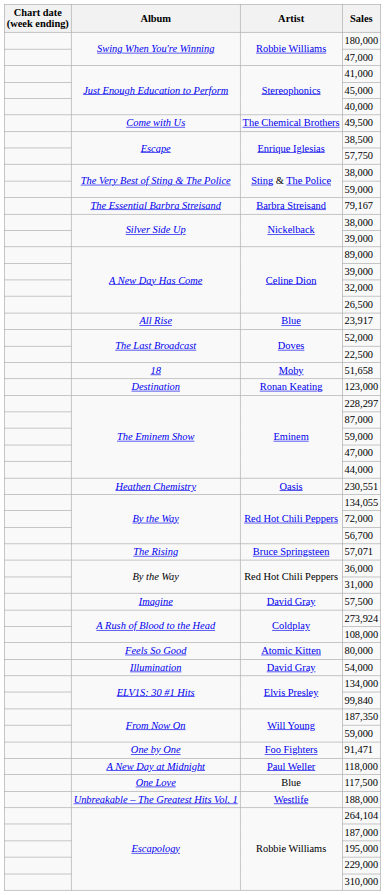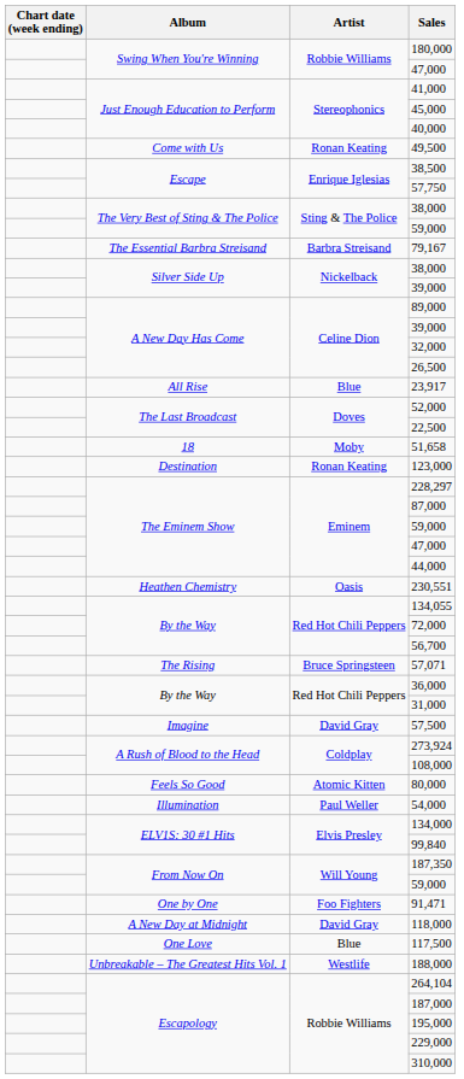 <table class="wikitable">
 <tr>
 <th style="text-align:center;">Chart date <br>(week ending)</th>
 <th style="text-align:center;">Album</th>
 <th style="text-align:center;">Artist</th>
 <th style="text-align:center;">Sales</th>
 </tr>
 <tr>
 <td style="text-align:left;"></td>
 <td style="text-align:center;" rowspan="2"><em><a href='#'>Swing When You're Winning</a></em></td>
 <td style="text-align:center;" rowspan="2"><a href='#'>Robbie Williams</a></td>
 <td style="text-align:left;">180,000</td>
 </tr>
 <tr>
 <td style="text-align:left;"></td>
 <td style="text-align:left;">47,000</td>
 </tr>
 <tr>
 <td style="text-align:left;"></td>
 <td style="text-align:center;" rowspan="3"><em><a href='#'>Just Enough Education to Perform</a></em></td>
 <td style="text-align:center;" rowspan="3"><a href='#'>Stereophonics</a></td>
 <td style="text-align:left;">41,000</td>
 </tr>
 <tr>
 <td style="text-align:left;"></td>
 <td style="text-align:left;">45,000</td>
 </tr>
 <tr>
 <td style="text-align:left;"></td>
 <td style="text-align:left;">40,000</td>
 </tr>
 <tr>
 <td style="text-align:left;"></td>
 <td style="text-align:center;" rowspan="1"><em><a href='#'>Come with Us</a></em></td>
-<td style="text-align:center;" rowspan="1"><a href='#'>The Chemical Brothers</a></td>
+<td style="text-align:center;"><a href='#'>Ronan Keating</a></td>
 <td style="text-align:left;">49,500</td>
 </tr>
 <tr>
 <td style="text-align:left;"></td>
 <td style="text-align:center;" rowspan="2"><em><a href='#'>Escape</a></em></td>
 <td style="text-align:center;" rowspan="2"><a href='#'>Enrique Iglesias</a></td>
 <td style="text-align:left;">38,500</td>
 </tr>
 <tr>
 <td style="text-align:left;"></td>
 <td style="text-align:left;">57,750</td>
 </tr>
 <tr>
 <td style="text-align:left;"></td>
 <td style="text-align:center;" rowspan="2"><em><a href='#'>The Very Best of Sting & The Police</a></em></td>
 <td style="text-align:center;" rowspan="2"><a href='#'>Sting</a> & <a href='#'>The Police</a></td>
 <td style="text-align:left;">38,000</td>
 </tr>
 <tr>
 <td style="text-align:left;"></td>
 <td style="text-align:left;">59,000</td>
 </tr>
 <tr>
 <td style="text-align:left;"></td>
 <td style="text-align:center;"><em><a href='#'>The Essential Barbra Streisand</a></em></td>
 <td style="text-align:center;"><a href='#'>Barbra Streisand</a></td>
 <td style="text-align:left;">79,167</td>
 </tr>
 <tr>
 <td style="text-align:left;"></td>
 <td style="text-align:center;" rowspan="2"><em><a href='#'>Silver Side Up</a></em></td>
 <td style="text-align:center;" rowspan="2"><a href='#'>Nickelback</a></td>
 <td style="text-align:left;">38,000</td>
 </tr>
 <tr>
 <td style="text-align:left;"></td>
 <td style="text-align:left;">39,000</td>
 </tr>
 <tr>
 <td style="text-align:left;"></td>
 <td style="text-align:center;" rowspan="4"><em><a href='#'>A New Day Has Come</a></em></td>
 <td style="text-align:center;" rowspan="4"><a href='#'>Celine Dion</a></td>
 <td style="text-align:left;">89,000</td>
 </tr>
 <tr>
 <td style="text-align:left;"></td>
 <td style="text-align:left;">39,000</td>
 </tr>
 <tr>
 <td style="text-align:left;"></td>
 <td style="text-align:left;">32,000</td>
 </tr>
 <tr>
 <td style="text-align:left;"></td>
 <td style="text-align:left;">26,500</td>
 </tr>
 <tr>
 <td style="text-align:left;"></td>
 <td style="text-align:center;"><em><a href='#'>All Rise</a></em></td>
 <td style="text-align:center;"><a href='#'>Blue</a></td>
 <td style="text-align:left;">23,917</td>
 </tr>
 <tr>
 <td style="text-align:left;"></td>
 <td style="text-align:center;" rowspan="2"><em><a href='#'>The Last Broadcast</a></em></td>
 <td style="text-align:center;" rowspan="2"><a href='#'>Doves</a></td>
 <td style="text-align:left;">52,000</td>
 </tr>
 <tr>
 <td style="text-align:left;"></td>
 <td style="text-align:left;">22,500</td>
 </tr>
 <tr>
 <td style="text-align:left;"></td>
 <td style="text-align:center;"><em><a href='#'>18</a></em></td>
 <td style="text-align:center;"><a href='#'>Moby</a></td>
 <td style="text-align:left;">51,658</td>
 </tr>
 <tr>
 <td style="text-align:left;"></td>
 <td style="text-align:center;"><em><a href='#'>Destination</a></em></td>
 <td style="text-align:center;"><a href='#'>Ronan Keating</a></td>
 <td style="text-align:left;">123,000</td>
 </tr>
 <tr>
 <td style="text-align:left;"></td>
 <td style="text-align:center;" rowspan="5"><em><a href='#'>The Eminem Show</a></em></td>
 <td style="text-align:center;" rowspan="5"><a href='#'>Eminem</a></td>
 <td style="text-align:left;">228,297</td>
 </tr>
 <tr>
 <td style="text-align:left;"></td>
 <td style="text-align:left;">87,000</td>
 </tr>
 <tr>
 <td style="text-align:left;"></td>
 <td style="text-align:left;">59,000</td>
 </tr>
 <tr>
 <td style="text-align:left;"></td>
 <td style="text-align:left;">47,000</td>
 </tr>
 <tr>
 <td style="text-align:left;"></td>
 <td style="text-align:left;">44,000</td>
 </tr>
 <tr>
 <td style="text-align:left;"></td>
 <td style="text-align:center;"><em><a href='#'>Heathen Chemistry</a></em></td>
 <td style="text-align:center;"><a href='#'>Oasis</a></td>
 <td style="text-align:left;">230,551</td>
 </tr>
 <tr>
 <td style="text-align:left;"></td>
 <td style="text-align:center;" rowspan="3"><em><a href='#'>By the Way</a></em></td>
 <td style="text-align:center;" rowspan="3"><a href='#'>Red Hot Chili Peppers</a></td>
 <td style="text-align:left;">134,055</td>
 </tr>
 <tr>
 <td style="text-align:left;"></td>
 <td style="text-align:left;">72,000</td>
 </tr>
 <tr>
 <td style="text-align:left;"></td>
 <td style="text-align:left;">56,700</td>
 </tr>
 <tr>
 <td style="text-align:left;"></td>
 <td style="text-align:center;"><em><a href='#'>The Rising</a></em></td>
 <td style="text-align:center;"><a href='#'>Bruce Springsteen</a></td>
 <td style="text-align:left;">57,071</td>
 </tr>
 <tr>
 <td style="text-align:left;"></td>
 <td style="text-align:center;" rowspan="2"><em>By the Way</em></td>
 <td style="text-align:center;" rowspan="2">Red Hot Chili Peppers</td>
 <td style="text-align:left;">36,000</td>
 </tr>
 <tr>
 <td style="text-align:left;"></td>
 <td style="text-align:left;">31,000</td>
 </tr>
 <tr>
 <td style="text-align:left;"></td>
 <td style="text-align:center;"><em><a href='#'>Imagine</a></em></td>
 <td style="text-align:center;"><a href='#'>David Gray</a></td>
 <td style="text-align:left;">57,500</td>
 </tr>
 <tr>
 <td style="text-align:left;"></td>
 <td style="text-align:center;" rowspan="2"><em><a href='#'>A Rush of Blood to the Head</a></em></td>
 <td style="text-align:center;" rowspan="2"><a href='#'>Coldplay</a></td>
 <td style="text-align:left;">273,924</td>
 </tr>
 <tr>
 <td style="text-align:left;"></td>
 <td style="text-align:left;">108,000</td>
 </tr>
 <tr>
 <td style="text-align:left;"></td>
 <td style="text-align:center;"><em><a href='#'>Feels So Good</a></em></td>
 <td style="text-align:center;"><a href='#'>Atomic Kitten</a></td>
 <td style="text-align:left;">80,000</td>
 </tr>
 <tr>
 <td style="text-align:left;"></td>
 <td style="text-align:center;"><em><a href='#'>Illumination</a></em></td>
-<td style="text-align:center;"><a href='#'>David Gray</a></td>
+<td style="text-align:center;"><a href='#'>Paul Weller</a></td>
 <td style="text-align:left;">54,000</td>
 </tr>
 <tr>
 <td style="text-align:left;"></td>
 <td style="text-align:center;" rowspan="2"><em><a href='#'>ELV1S: 30 #1 Hits</a></em></td>
 <td style="text-align:center;" rowspan="2"><a href='#'>Elvis Presley</a></td>
 <td style="text-align:left;">134,000</td>
 </tr>
 <tr>
 <td style="text-align:left;"></td>
 <td style="text-align:left;">99,840</td>
 </tr>
 <tr>
 <td style="text-align:left;"></td>
 <td style="text-align:center;" rowspan="2"><em><a href='#'>From Now On</a></em></td>
 <td style="text-align:center;" rowspan="2"><a href='#'>Will Young</a></td>
 <td style="text-align:left;">187,350</td>
 </tr>
 <tr>
 <td style="text-align:left;"></td>
 <td style="text-align:left;">59,000</td>
 </tr>
 <tr>
 <td style="text-align:left;"></td>
 <td style="text-align:center;"><em><a href='#'>One by One</a></em></td>
 <td style="text-align:center;"><a href='#'>Foo Fighters</a></td>
 <td style="text-align:left;">91,471</td>
 </tr>
 <tr>
 <td style="text-align:left;"></td>
 <td style="text-align:center;"><em><a href='#'>A New Day at Midnight</a></em></td>
-<td style="text-align:center;"><a href='#'>Paul Weller</a></td>
+<td style="text-align:center;"><a href='#'>David Gray</a></td>
 <td style="text-align:left;">118,000</td>
 </tr>
 <tr>
 <td style="text-align:left;"></td>
 <td style="text-align:center;"><em><a href='#'>One Love</a></em></td>
 <td style="text-align:center;">Blue</td>
 <td style="text-align:left;">117,500</td>
 </tr>
 <tr>
 <td style="text-align:left;"></td>
 <td style="text-align:center;"><em><a href='#'>Unbreakable – The Greatest Hits Vol. 1</a></em></td>
 <td style="text-align:center;"><a href='#'>Westlife</a></td>
 <td style="text-align:left;">188,000</td>
 </tr>
 <tr>
 <td style="text-align:left;"></td>
 <td style="text-align:center;" rowspan="5"><em><a href='#'>Escapology</a></em></td>
 <td style="text-align:center;" rowspan="5">Robbie Williams</td>
 <td style="text-align:left;">264,104</td>
 </tr>
 <tr>
 <td style="text-align:left;"></td>
 <td style="text-align:left;">187,000</td>
 </tr>
 <tr>
 <td style="text-align:left;"></td>
 <td style="text-align:left;">195,000</td>
 </tr>
 <tr>
 <td style="text-align:left;"></td>
 <td style="text-align:left;">229,000</td>
 </tr>
 <tr>
 <td style="text-align:left;"></td>
 <td style="text-align:left;">310,000</td>
 </tr>
 </table>
